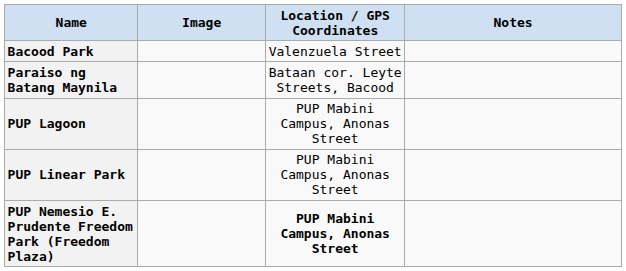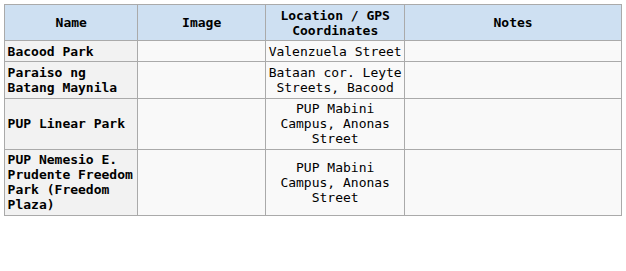 <table class="wikitable plainrowheaders" style="text-align:center"  border="1" width=99%>
 <tr>
 <th width="150" ! style="background:#CEE0F2" ! scope="col">Name</th>
 <th width="150" ! style="background:#CEE0F2" ! scope="col">Image</th>
 <th width="150" ! style="background:#CEE0F2" ! scope="col">Location / GPS Coordinates</th>
 <th width="270" ! style="background:#CEE0F2" ! scope="col">Notes</th>
 </tr>
 <tr>
 <th scope="row" style="text-align:left">Bacood Park</th>
 <td></td>
 <td>Valenzuela Street</td>
 <td></td>
 </tr>
 <tr>
 <th scope="row" style="text-align:left">Paraiso ng Batang Maynila</th>
 <td></td>
 <td>Bataan cor. Leyte Streets, Bacood</td>
 <td></td>
 </tr>
 <tr>
-<th scope="row" style="text-align:left">PUP Lagoon</th>
-<td></td>
-<td>PUP Mabini Campus, Anonas Street</td>
-<td></td>
-</tr>
-<tr>
 <th scope="row" style="text-align:left">PUP Linear Park</th>
 <td></td>
 <td>PUP Mabini Campus, Anonas Street</td>
 <td></td>
 </tr>
 <tr>
 <th scope="row" style="text-align:left">PUP Nemesio E. Prudente Freedom Park (Freedom Plaza)</th>
 <td></td>
-<td><strong>PUP Mabini Campus, Anonas Street</strong></td>
+<td>PUP Mabini Campus, Anonas Street</td>
 <td></td>
 </tr>
 <tr>
 </tr>
 </table>
